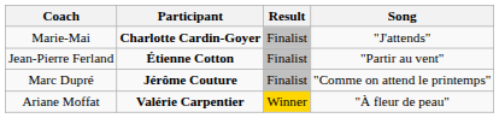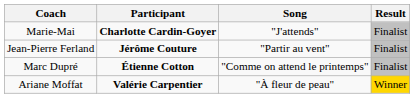 <table class="wikitable sortable" style="text-align: center; width: auto;">
 <tr>
 <th>Coach</th>
 <th colspan>Participant</th>
+<th>Song</th>
 <th>Result</th>
-<th>Song</th>
 </tr>
 <tr>
 <td>Marie-Mai</td>
 <td><strong>Charlotte Cardin-Goyer</strong></td>
+<td>"J'attends"</td>
 <td style="background:silver">Finalist</td>
-<td>"J'attends"</td>
 </tr>
 <tr>
 <td>Jean-Pierre Ferland</td>
-<td><strong>Étienne Cotton</strong></td>
+<td><strong>Jérôme Couture</strong></td>
+<td>"Partir au vent"</td>
 <td style="background:silver">Finalist</td>
-<td>"Partir au vent"</td>
 </tr>
 <tr>
 <td>Marc Dupré</td>
-<td><strong>Jérôme Couture</strong></td>
+<td><strong>Étienne Cotton</strong></td>
+<td>"Comme on attend le printemps"</td>
 <td style="background:silver">Finalist</td>
-<td>"Comme on attend le printemps"</td>
 </tr>
 <tr>
 <td>Ariane Moffat</td>
 <td><strong>Valérie Carpentier</strong></td>
+<td>"À fleur de peau"</td>
 <td style="background:gold">Winner</td>
-<td>"À fleur de peau"</td>
 </tr>
 </table>
